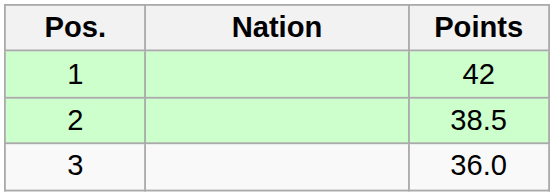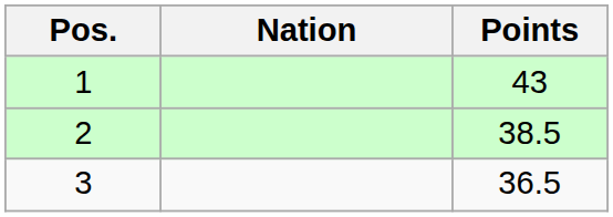 <table class="wikitable gauche" cellspacing="1" style="width:300px;">
 <tr style="background:#efefef; text-align:center;">
 <th style="width:70px;">Pos.</th>
 <th>Nation</th>
 <th style="width:70px;">Points</th>
 </tr>
 <tr style="vertical-align:top; text-align:center; background:#ccffcc;">
 <td>1</td>
 <td style="text-align:left;"></td>
-<td>42</td>
+<td>43</td>
 </tr>
 <tr style="vertical-align:top; text-align:center; background:#ccffcc;">
 <td>2</td>
 <td style="text-align:left;"></td>
 <td>38.5</td>
 </tr>
 <tr style="vertical-align:top; text-align:center;">
 <td>3</td>
 <td style="text-align:left;"></td>
-<td>36.0</td>
+<td>36.5</td>
 </tr>
 </table>
